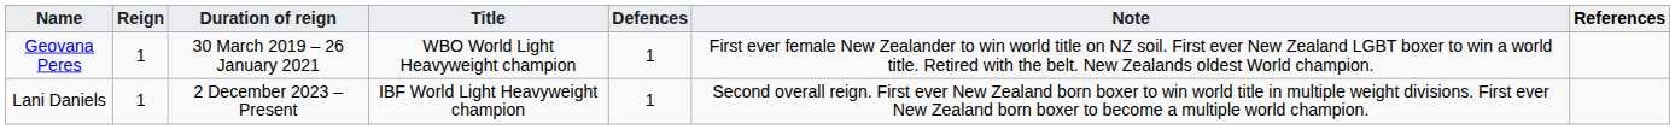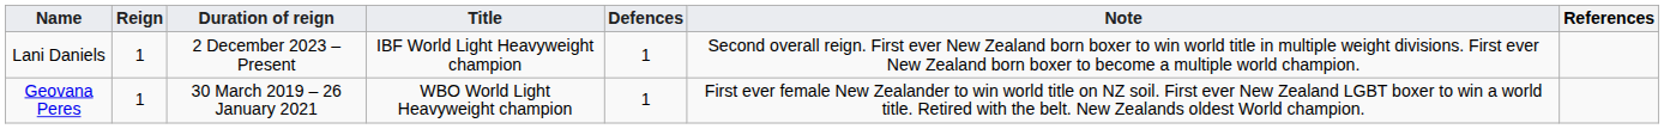 <table class="wikitable" style="font-weight:bold; text-align:center;">
 <tr>
 <th style="vertical-align:middle; background-color:#EAECF0; color:#202122;">Name</th>
 <th style="vertical-align:middle; background-color:#EAECF0; color:#202122;">Reign</th>
 <th style="vertical-align:middle; background-color:#EAECF0; color:#202122;">Duration of reign</th>
 <th style="vertical-align:middle; background-color:#EAECF0; color:#202122;">Title</th>
 <th style="vertical-align:middle; background-color:#EAECF0; color:#202122;">Defences</th>
 <th style="vertical-align:middle; background-color:#EAECF0; color:#202122;">Note</th>
 <th>References</th>
 </tr>
 <tr style="font-weight:normal;">
+<td>Lani Daniels</td>
+<td>1</td>
+<td>2 December 2023 – Present</td>
+<td>IBF World Light Heavyweight champion</td>
+<td>1</td>
+<td>Second overall reign. First ever New Zealand born boxer to win world title in multiple weight divisions. First ever New Zealand born boxer to become a multiple world champion.</td>
+<td></td>
+</tr>
+<tr style="font-weight:normal;">
 <td><a href='#'>Geovana Peres</a></td>
 <td>1</td>
 <td>30 March 2019 – 26 January 2021</td>
 <td>WBO World Light Heavyweight champion</td>
 <td>1</td>
 <td>First ever female New Zealander to win world title on NZ soil. First ever New Zealand LGBT boxer to win a world title. Retired with the belt. New Zealands oldest World champion.</td>
 <td></td>
 </tr>
-<tr style="font-weight:normal;">
-<td>Lani Daniels</td>
-<td>1</td>
-<td>2 December 2023 – Present</td>
-<td>IBF World Light Heavyweight champion</td>
-<td>1</td>
-<td>Second overall reign. First ever New Zealand born boxer to win world title in multiple weight divisions. First ever New Zealand born boxer to become a multiple world champion.</td>
-<td></td>
-</tr>
 </table>
